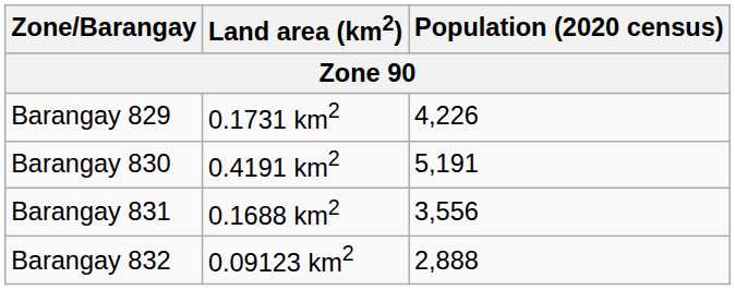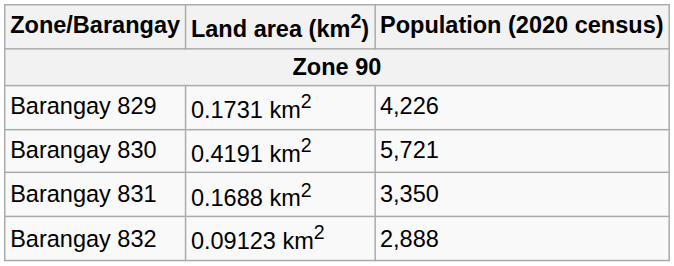 <table class="wikitable">
 <tr>
 <th>Zone/Barangay</th>
 <th>Land area (km<sup>2</sup>)</th>
 <th>Population (2020 census)</th>
 </tr>
 <tr>
 <th colspan=3>Zone 90</th>
 </tr>
 <tr>
 <td>Barangay 829</td>
 <td>0.1731 km<sup>2</sup></td>
 <td>4,226</td>
 </tr>
 <tr>
 <td>Barangay 830</td>
 <td>0.4191 km<sup>2</sup></td>
-<td>5,191</td>
+<td>5,721</td>
 </tr>
 <tr>
 <td>Barangay 831</td>
 <td>0.1688 km<sup>2</sup></td>
-<td>3,556</td>
+<td>3,350</td>
 </tr>
 <tr>
 <td>Barangay 832</td>
 <td>0.09123 km<sup>2</sup></td>
 <td>2,888</td>
 </tr>
 </table>
